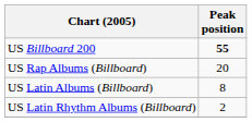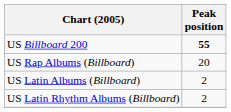 <table class="wikitable sortable">
 <tr>
 <th align="left">Chart (2005)</th>
 <th align="left">Peak<br>position</th>
 </tr>
 <tr>
 <td>US <a href='#'><em>Billboard</em> 200</a></td>
 <td style="text-align:center;"><strong>55</strong></td>
 </tr>
 <tr>
 <td>US <a href='#'>Rap Albums</a> (<em>Billboard</em>)</td>
 <td style="text-align:center;">20</td>
 </tr>
 <tr>
 <td>US <a href='#'>Latin Albums</a> (<em>Billboard</em>)</td>
-<td style="text-align:center;">8</td>
+<td style="text-align:center;">2</td>
 </tr>
 <tr>
 <td>US <a href='#'>Latin Rhythm Albums</a> (<em>Billboard</em>)</td>
 <td style="text-align:center;">2</td>
 </tr>
 <tr>
 </tr>
 </table>
